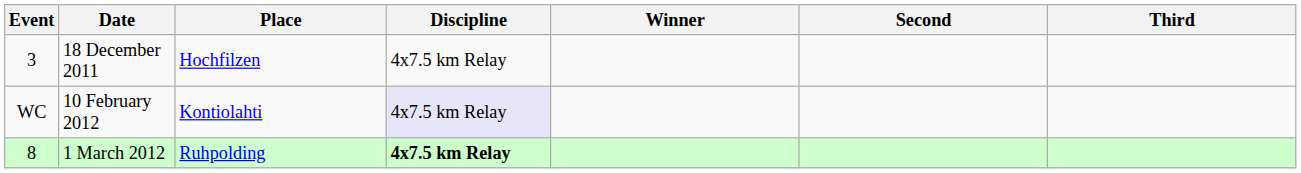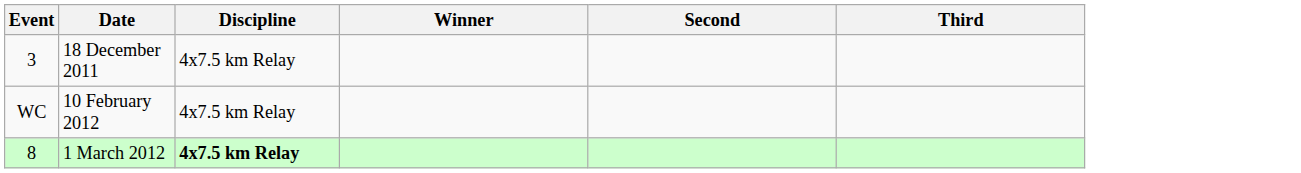 <table class="wikitable" style="font-size:95%;">
 <tr>
 <th width="30">Event</th>
 <th width="90">Date</th>
-<th width="169">Place</th>
 <th width="130">Discipline</th>
 <th width="200">Winner</th>
 <th width="200">Second</th>
 <th width="200">Third</th>
 </tr>
 <tr>
 <td align=center>3</td>
 <td>18 December 2011</td>
-<td> <a href='#'>Hochfilzen</a></td>
 <td>4x7.5 km Relay</td>
 <td></td>
 <td></td>
 <td></td>
 </tr>
 <tr>
 <td align=center>WC</td>
 <td>10 February 2012</td>
-<td> <a href='#'>Kontiolahti</a></td>
-<td style="background: lavender;">4x7.5 km Relay</td>
+<td>4x7.5 km Relay</td>
 <td></td>
 <td></td>
 <td></td>
 </tr>
 <tr style="background:#CCFFCC">
 <td align=center>8</td>
 <td>1 March 2012</td>
-<td> <a href='#'>Ruhpolding</a></td>
 <td><strong>4x7.5 km Relay</strong></td>
 <td></td>
 <td></td>
 <td></td>
 </tr>
 </table>
